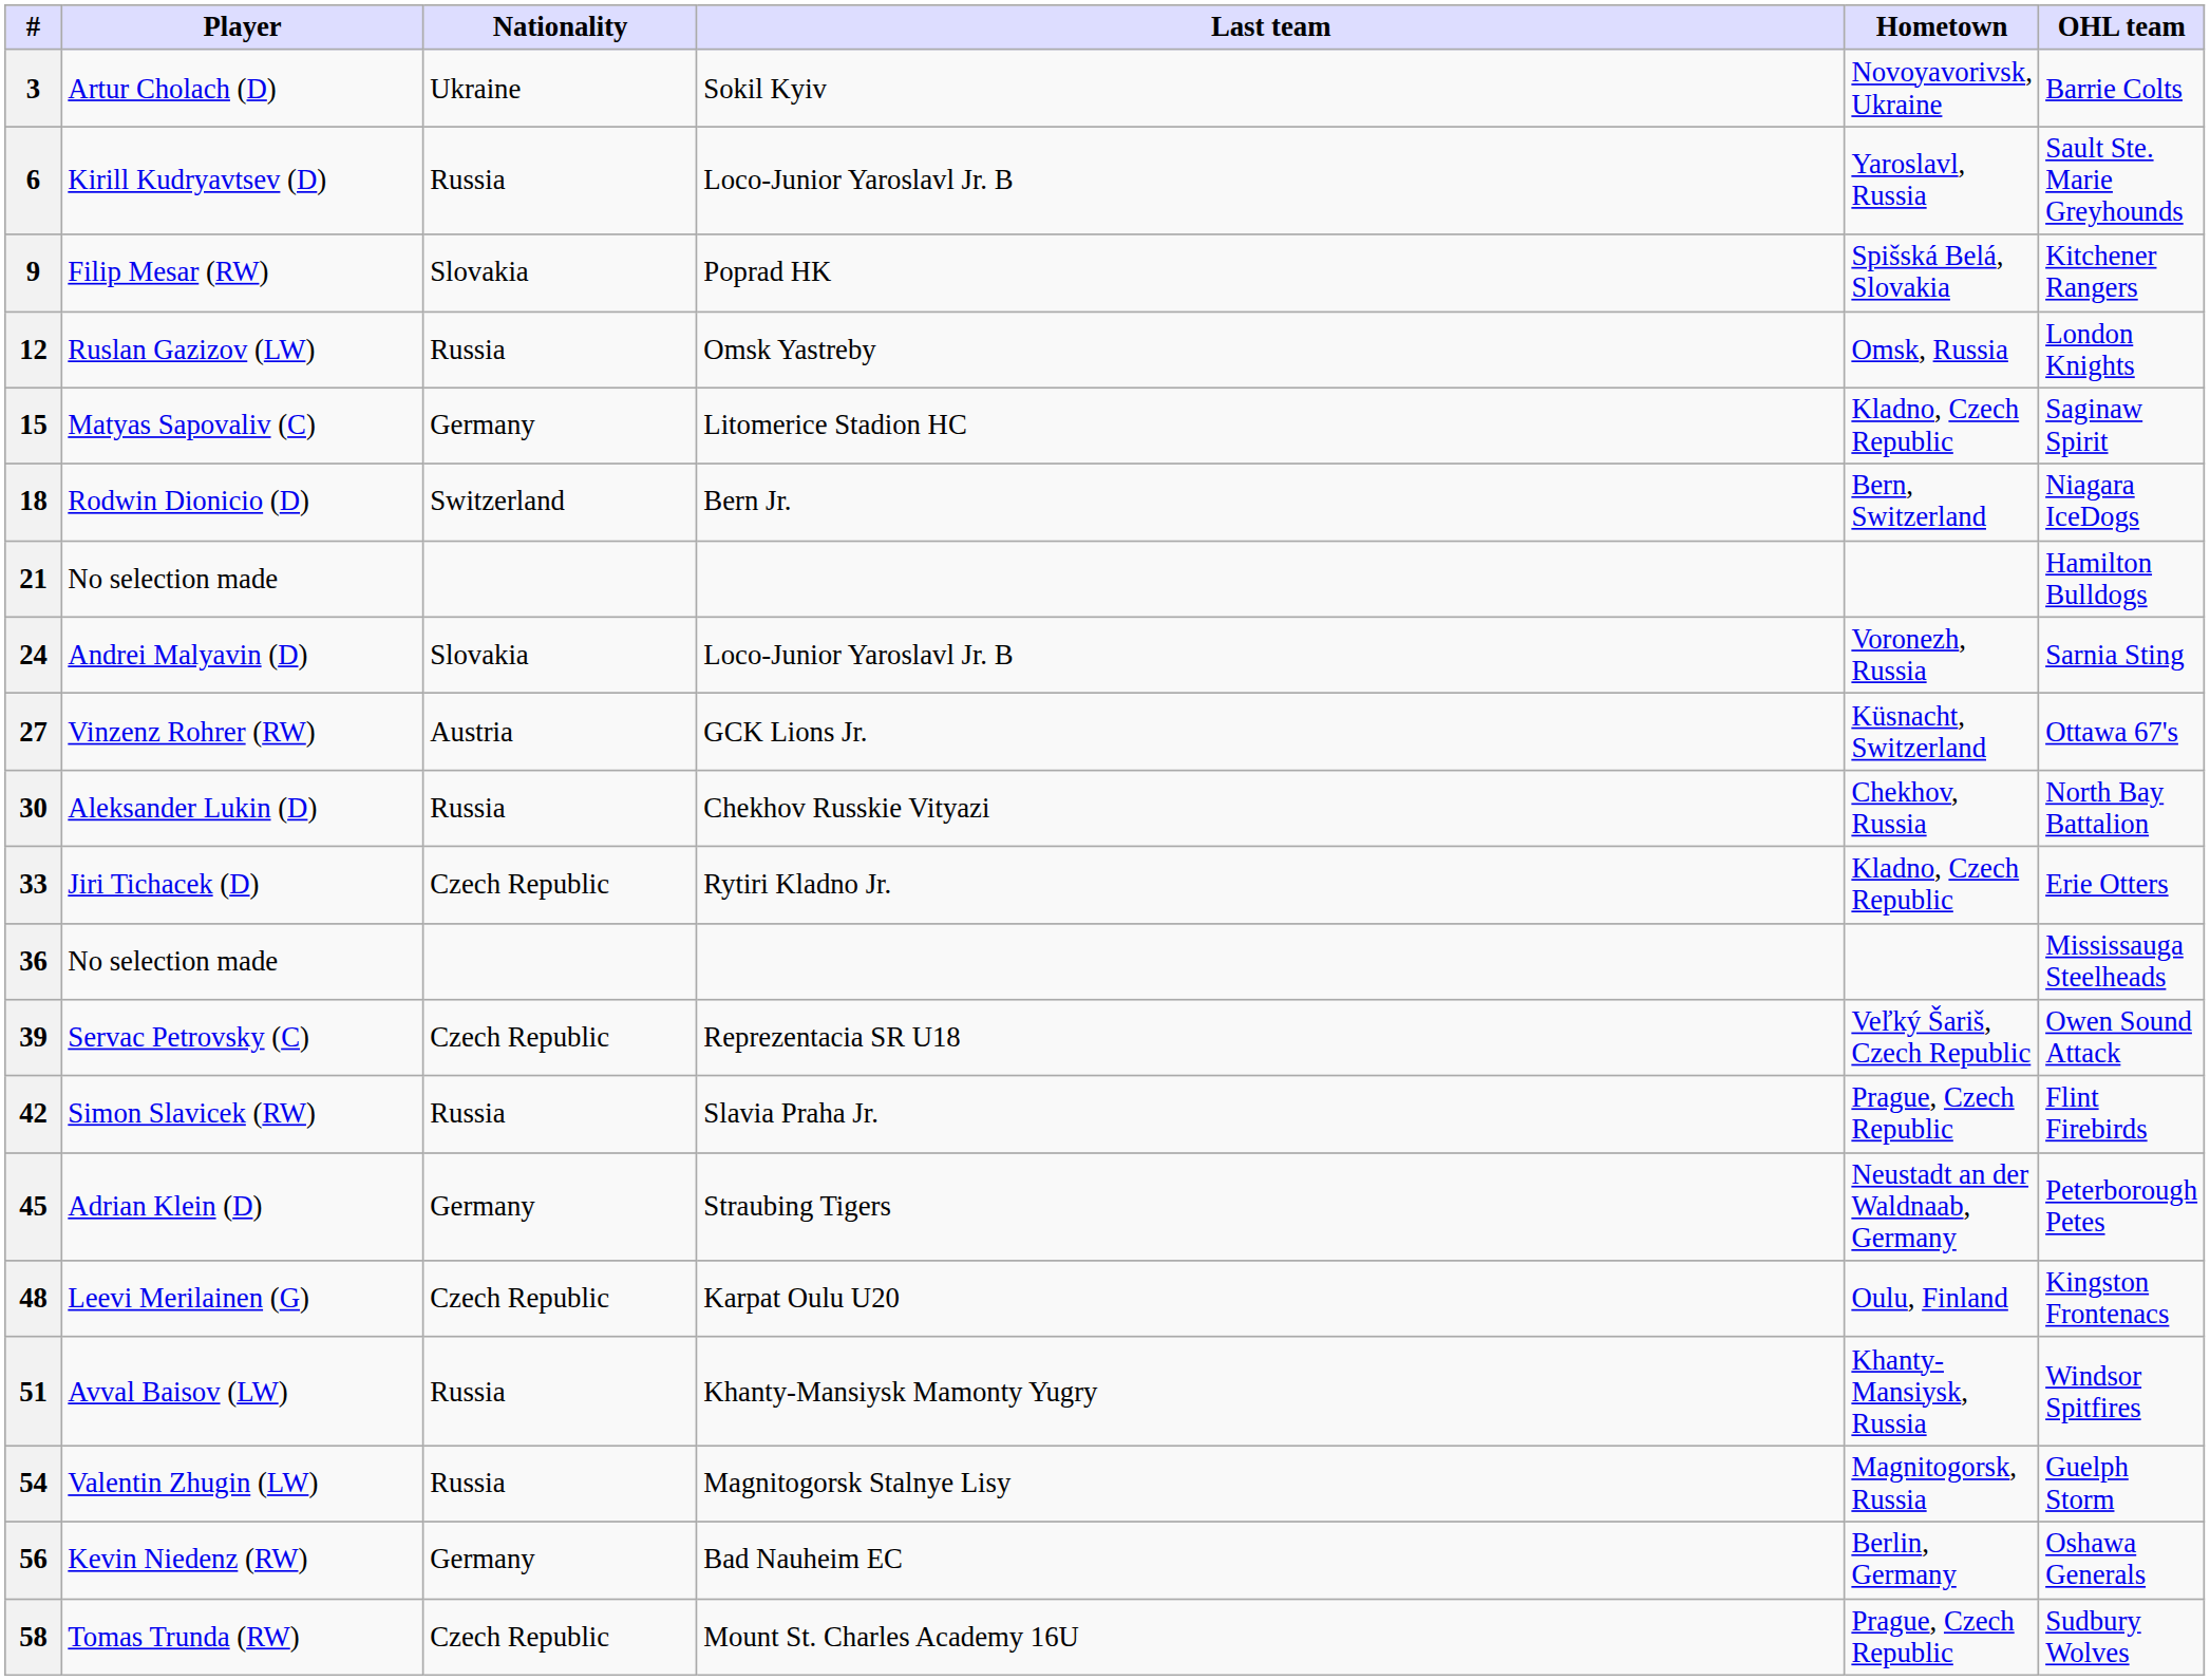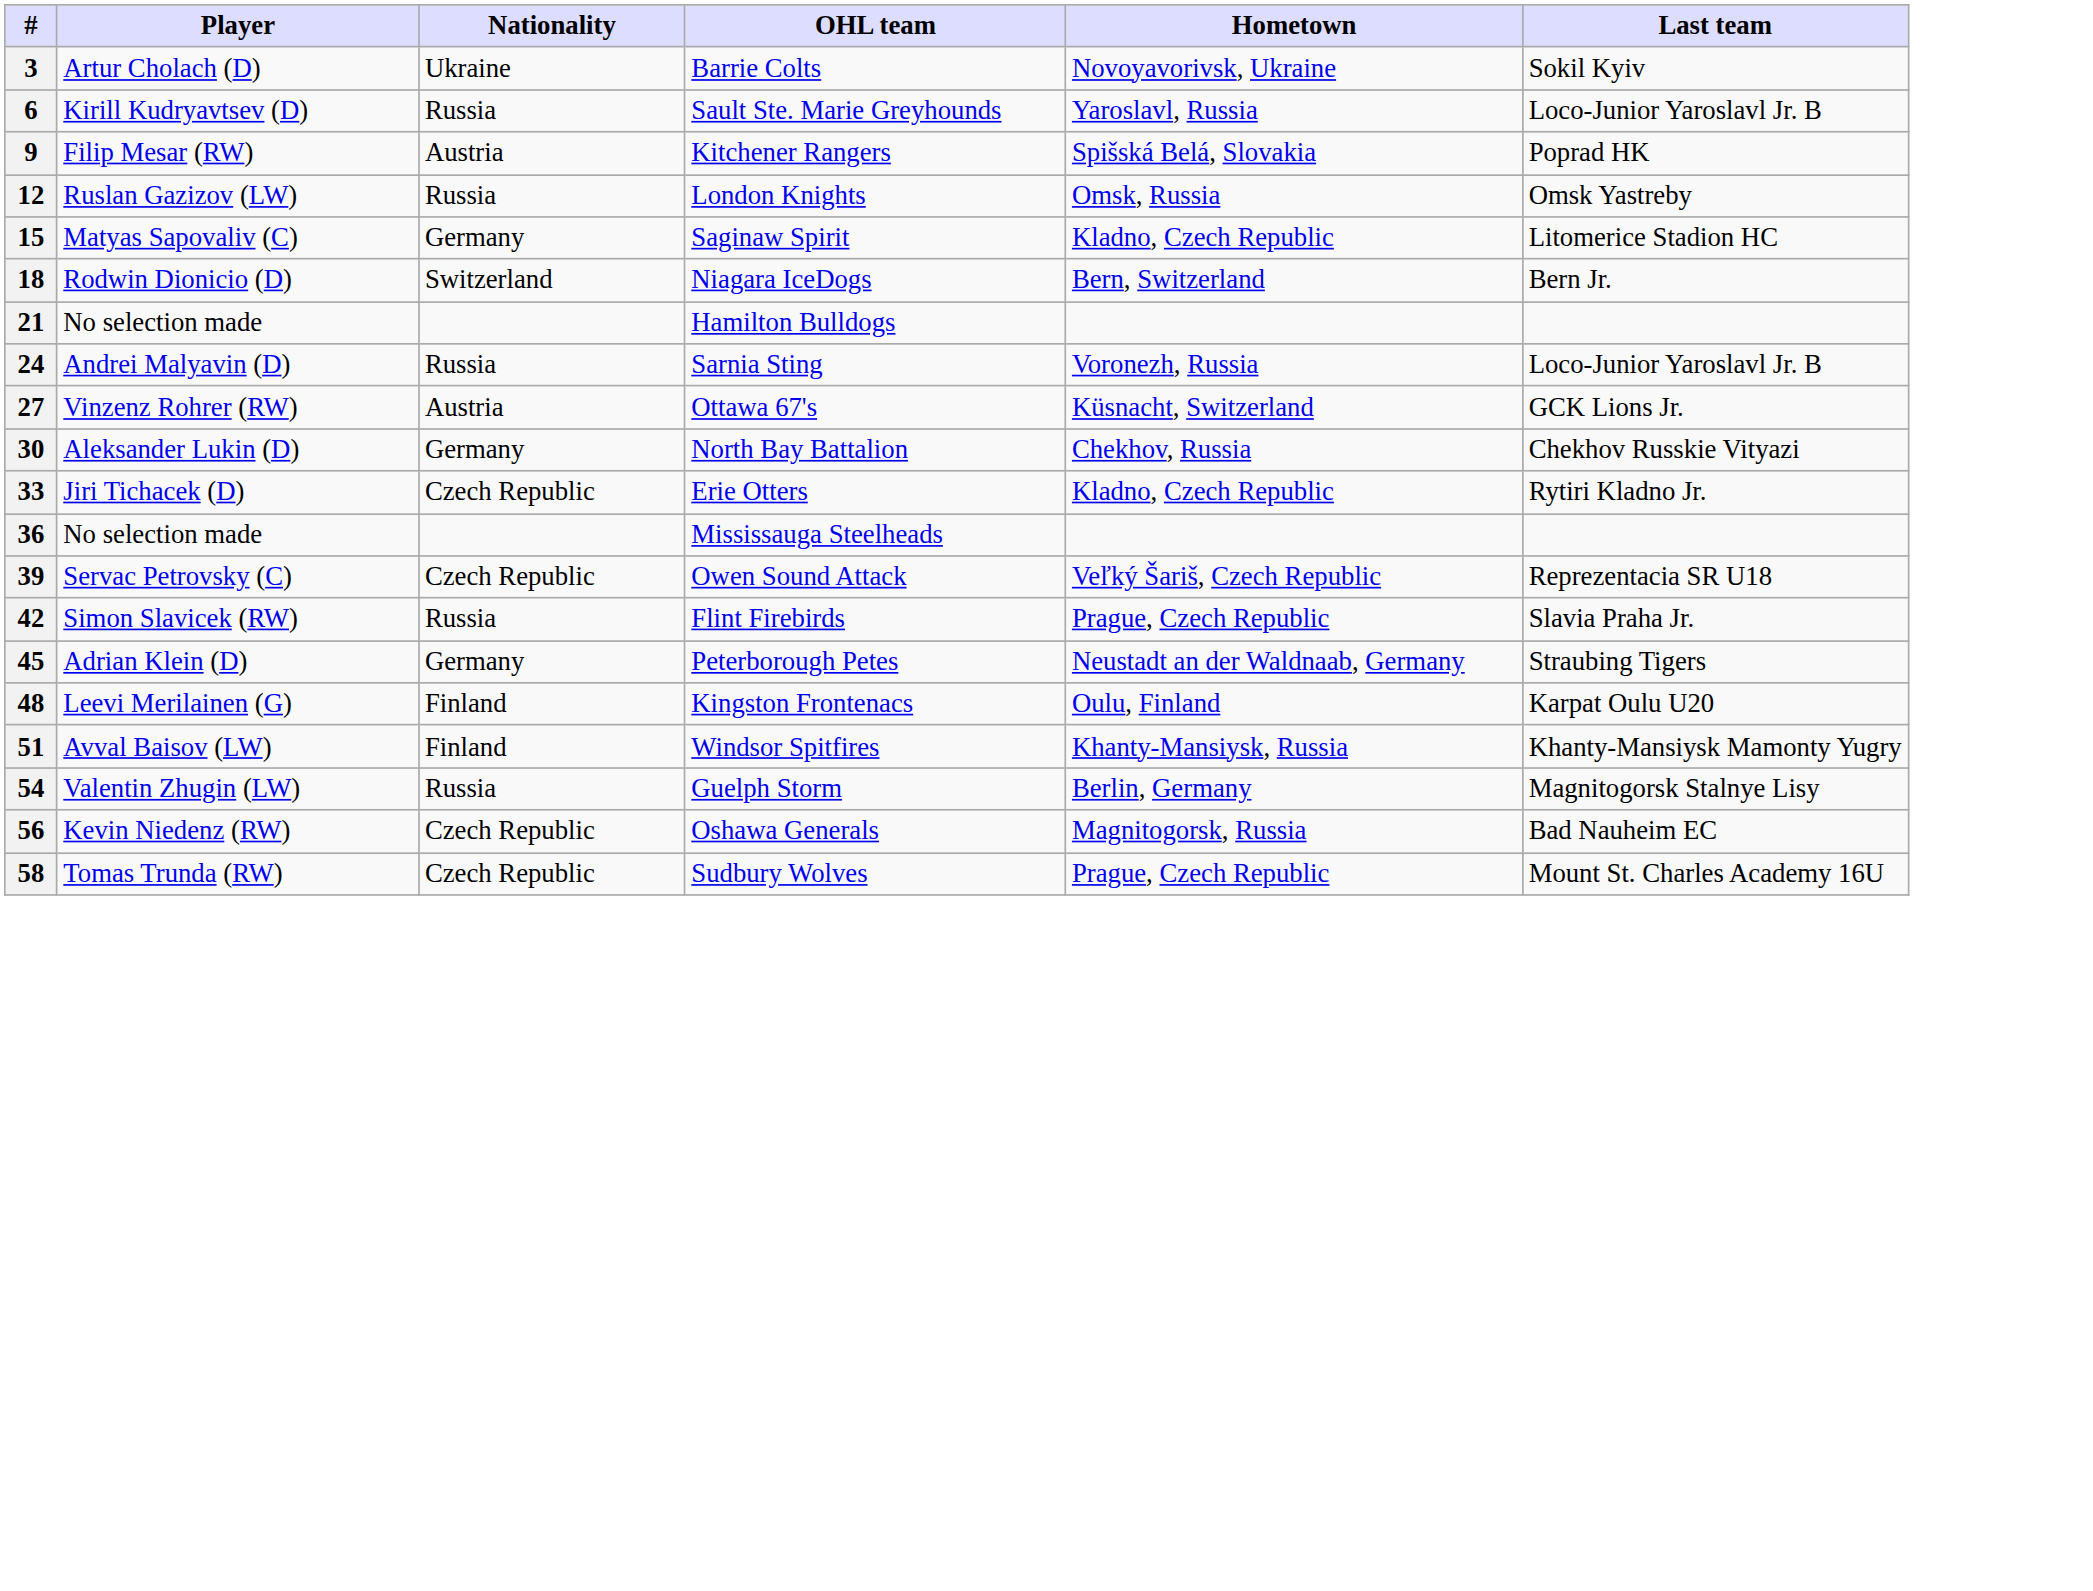 <table class="wikitable">
 <tr>
 <th style="background:#ddf; width:2.75%;">#</th>
 <th style="background:#ddf; width:19.0%;">Player</th>
 <th style="background:#ddf; width:14.0%;">Nationality</th>
+<th style="background:#ddf; width:20.0%;">OHL team</th>
+<th style="background:#ddf; width:24.0%;">Hometown</th>
 <th style="background:#ddf; width:100.0%;">Last team</th>
-<th style="background:#ddf; width:24.0%;">Hometown</th>
-<th style="background:#ddf; width:20.0%;">OHL team</th>
 </tr>
 <tr>
 <th>3</th>
 <td><a href='#'>Artur Cholach</a> (<a href='#'>D</a>)</td>
 <td> Ukraine</td>
+<td><a href='#'>Barrie Colts</a></td>
+<td><a href='#'>Novoyavorivsk</a>, <a href='#'>Ukraine</a></td>
 <td>Sokil Kyiv</td>
-<td><a href='#'>Novoyavorivsk</a>, <a href='#'>Ukraine</a></td>
-<td><a href='#'>Barrie Colts</a></td>
 </tr>
 <tr>
 <th>6</th>
 <td><a href='#'>Kirill Kudryavtsev</a> (<a href='#'>D</a>)</td>
 <td> Russia</td>
+<td><a href='#'>Sault Ste. Marie Greyhounds</a></td>
+<td><a href='#'>Yaroslavl</a>, <a href='#'>Russia</a></td>
 <td>Loco-Junior Yaroslavl Jr. B</td>
-<td><a href='#'>Yaroslavl</a>, <a href='#'>Russia</a></td>
-<td><a href='#'>Sault Ste. Marie Greyhounds</a></td>
 </tr>
 <tr>
 <th>9</th>
 <td><a href='#'>Filip Mesar</a> (<a href='#'>RW</a>)</td>
-<td> Slovakia</td>
+<td> Austria</td>
+<td><a href='#'>Kitchener Rangers</a></td>
+<td><a href='#'>Spišská Belá</a>, <a href='#'>Slovakia</a></td>
 <td>Poprad HK</td>
-<td><a href='#'>Spišská Belá</a>, <a href='#'>Slovakia</a></td>
-<td><a href='#'>Kitchener Rangers</a></td>
 </tr>
 <tr>
 <th>12</th>
 <td><a href='#'>Ruslan Gazizov</a> (<a href='#'>LW</a>)</td>
 <td> Russia</td>
+<td><a href='#'>London Knights</a></td>
+<td><a href='#'>Omsk</a>, <a href='#'>Russia</a></td>
 <td>Omsk Yastreby</td>
-<td><a href='#'>Omsk</a>, <a href='#'>Russia</a></td>
-<td><a href='#'>London Knights</a></td>
 </tr>
 <tr>
 <th>15</th>
 <td><a href='#'>Matyas Sapovaliv</a> (<a href='#'>C</a>)</td>
 <td> Germany</td>
+<td><a href='#'>Saginaw Spirit</a></td>
+<td><a href='#'>Kladno</a>, <a href='#'>Czech Republic</a></td>
 <td>Litomerice Stadion HC</td>
-<td><a href='#'>Kladno</a>, <a href='#'>Czech Republic</a></td>
-<td><a href='#'>Saginaw Spirit</a></td>
 </tr>
 <tr>
 <th>18</th>
 <td><a href='#'>Rodwin Dionicio</a> (<a href='#'>D</a>)</td>
 <td> Switzerland</td>
+<td><a href='#'>Niagara IceDogs</a></td>
+<td><a href='#'>Bern</a>, <a href='#'>Switzerland</a></td>
 <td>Bern Jr.</td>
-<td><a href='#'>Bern</a>, <a href='#'>Switzerland</a></td>
-<td><a href='#'>Niagara IceDogs</a></td>
 </tr>
 <tr>
 <th>21</th>
 <td>No selection made</td>
 <td></td>
+<td><a href='#'>Hamilton Bulldogs</a></td>
 <td></td>
 <td></td>
-<td><a href='#'>Hamilton Bulldogs</a></td>
 </tr>
 <tr>
 <th>24</th>
 <td><a href='#'>Andrei Malyavin</a> (<a href='#'>D</a>)</td>
-<td> Slovakia</td>
+<td> Russia</td>
+<td><a href='#'>Sarnia Sting</a></td>
+<td><a href='#'>Voronezh</a>, <a href='#'>Russia</a></td>
 <td>Loco-Junior Yaroslavl Jr. B</td>
-<td><a href='#'>Voronezh</a>, <a href='#'>Russia</a></td>
-<td><a href='#'>Sarnia Sting</a></td>
 </tr>
 <tr>
 <th>27</th>
 <td><a href='#'>Vinzenz Rohrer</a> (<a href='#'>RW</a>)</td>
 <td> Austria</td>
+<td><a href='#'>Ottawa 67's</a></td>
+<td><a href='#'>Küsnacht</a>, <a href='#'>Switzerland</a></td>
 <td>GCK Lions Jr.</td>
-<td><a href='#'>Küsnacht</a>, <a href='#'>Switzerland</a></td>
-<td><a href='#'>Ottawa 67's</a></td>
 </tr>
 <tr>
 <th>30</th>
 <td><a href='#'>Aleksander Lukin</a> (<a href='#'>D</a>)</td>
-<td> Russia</td>
+<td> Germany</td>
+<td><a href='#'>North Bay Battalion</a></td>
+<td><a href='#'>Chekhov</a>, <a href='#'>Russia</a></td>
 <td>Chekhov Russkie Vityazi</td>
-<td><a href='#'>Chekhov</a>, <a href='#'>Russia</a></td>
-<td><a href='#'>North Bay Battalion</a></td>
 </tr>
 <tr>
 <th>33</th>
 <td><a href='#'>Jiri Tichacek</a> (<a href='#'>D</a>)</td>
 <td> Czech Republic</td>
+<td><a href='#'>Erie Otters</a></td>
+<td><a href='#'>Kladno</a>, <a href='#'>Czech Republic</a></td>
 <td>Rytiri Kladno Jr.</td>
-<td><a href='#'>Kladno</a>, <a href='#'>Czech Republic</a></td>
-<td><a href='#'>Erie Otters</a></td>
 </tr>
 <tr>
 <th>36</th>
 <td>No selection made</td>
 <td></td>
+<td><a href='#'>Mississauga Steelheads</a></td>
 <td></td>
 <td></td>
-<td><a href='#'>Mississauga Steelheads</a></td>
 </tr>
 <tr>
 <th>39</th>
 <td><a href='#'>Servac Petrovsky</a> (<a href='#'>C</a>)</td>
 <td> Czech Republic</td>
+<td><a href='#'>Owen Sound Attack</a></td>
+<td><a href='#'>Veľký Šariš</a>, <a href='#'>Czech Republic</a></td>
 <td>Reprezentacia SR U18</td>
-<td><a href='#'>Veľký Šariš</a>, <a href='#'>Czech Republic</a></td>
-<td><a href='#'>Owen Sound Attack</a></td>
 </tr>
 <tr>
 <th>42</th>
 <td><a href='#'>Simon Slavicek</a> (<a href='#'>RW</a>)</td>
 <td> Russia</td>
+<td><a href='#'>Flint Firebirds</a></td>
+<td><a href='#'>Prague</a>, <a href='#'>Czech Republic</a></td>
 <td>Slavia Praha Jr.</td>
-<td><a href='#'>Prague</a>, <a href='#'>Czech Republic</a></td>
-<td><a href='#'>Flint Firebirds</a></td>
 </tr>
 <tr>
 <th>45</th>
 <td><a href='#'>Adrian Klein</a> (<a href='#'>D</a>)</td>
 <td> Germany</td>
+<td><a href='#'>Peterborough Petes</a></td>
+<td><a href='#'>Neustadt an der Waldnaab</a>, <a href='#'>Germany</a></td>
 <td>Straubing Tigers</td>
-<td><a href='#'>Neustadt an der Waldnaab</a>, <a href='#'>Germany</a></td>
-<td><a href='#'>Peterborough Petes</a></td>
 </tr>
 <tr>
 <th>48</th>
 <td><a href='#'>Leevi Merilainen</a> (<a href='#'>G</a>)</td>
-<td> Czech Republic</td>
+<td> Finland</td>
+<td><a href='#'>Kingston Frontenacs</a></td>
+<td><a href='#'>Oulu</a>, <a href='#'>Finland</a></td>
 <td>Karpat Oulu U20</td>
-<td><a href='#'>Oulu</a>, <a href='#'>Finland</a></td>
-<td><a href='#'>Kingston Frontenacs</a></td>
 </tr>
 <tr>
 <th>51</th>
 <td><a href='#'>Avval Baisov</a> (<a href='#'>LW</a>)</td>
-<td> Russia</td>
+<td> Finland</td>
+<td><a href='#'>Windsor Spitfires</a></td>
+<td><a href='#'>Khanty-Mansiysk</a>, <a href='#'>Russia</a></td>
 <td>Khanty-Mansiysk Mamonty Yugry</td>
-<td><a href='#'>Khanty-Mansiysk</a>, <a href='#'>Russia</a></td>
-<td><a href='#'>Windsor Spitfires</a></td>
 </tr>
 <tr>
 <th>54</th>
 <td><a href='#'>Valentin Zhugin</a> (<a href='#'>LW</a>)</td>
 <td> Russia</td>
+<td><a href='#'>Guelph Storm</a></td>
+<td><a href='#'>Berlin</a>, <a href='#'>Germany</a></td>
 <td>Magnitogorsk Stalnye Lisy</td>
-<td><a href='#'>Magnitogorsk</a>, <a href='#'>Russia</a></td>
-<td><a href='#'>Guelph Storm</a></td>
 </tr>
 <tr>
 <th>56</th>
 <td><a href='#'>Kevin Niedenz</a> (<a href='#'>RW</a>)</td>
-<td> Germany</td>
+<td> Czech Republic</td>
+<td><a href='#'>Oshawa Generals</a></td>
+<td><a href='#'>Magnitogorsk</a>, <a href='#'>Russia</a></td>
 <td>Bad Nauheim EC</td>
-<td><a href='#'>Berlin</a>, <a href='#'>Germany</a></td>
-<td><a href='#'>Oshawa Generals</a></td>
 </tr>
 <tr>
 <th>58</th>
 <td><a href='#'>Tomas Trunda</a> (<a href='#'>RW</a>)</td>
 <td> Czech Republic</td>
+<td><a href='#'>Sudbury Wolves</a></td>
+<td><a href='#'>Prague</a>, <a href='#'>Czech Republic</a></td>
 <td>Mount St. Charles Academy 16U</td>
-<td><a href='#'>Prague</a>, <a href='#'>Czech Republic</a></td>
-<td><a href='#'>Sudbury Wolves</a></td>
 </tr>
 </table>
